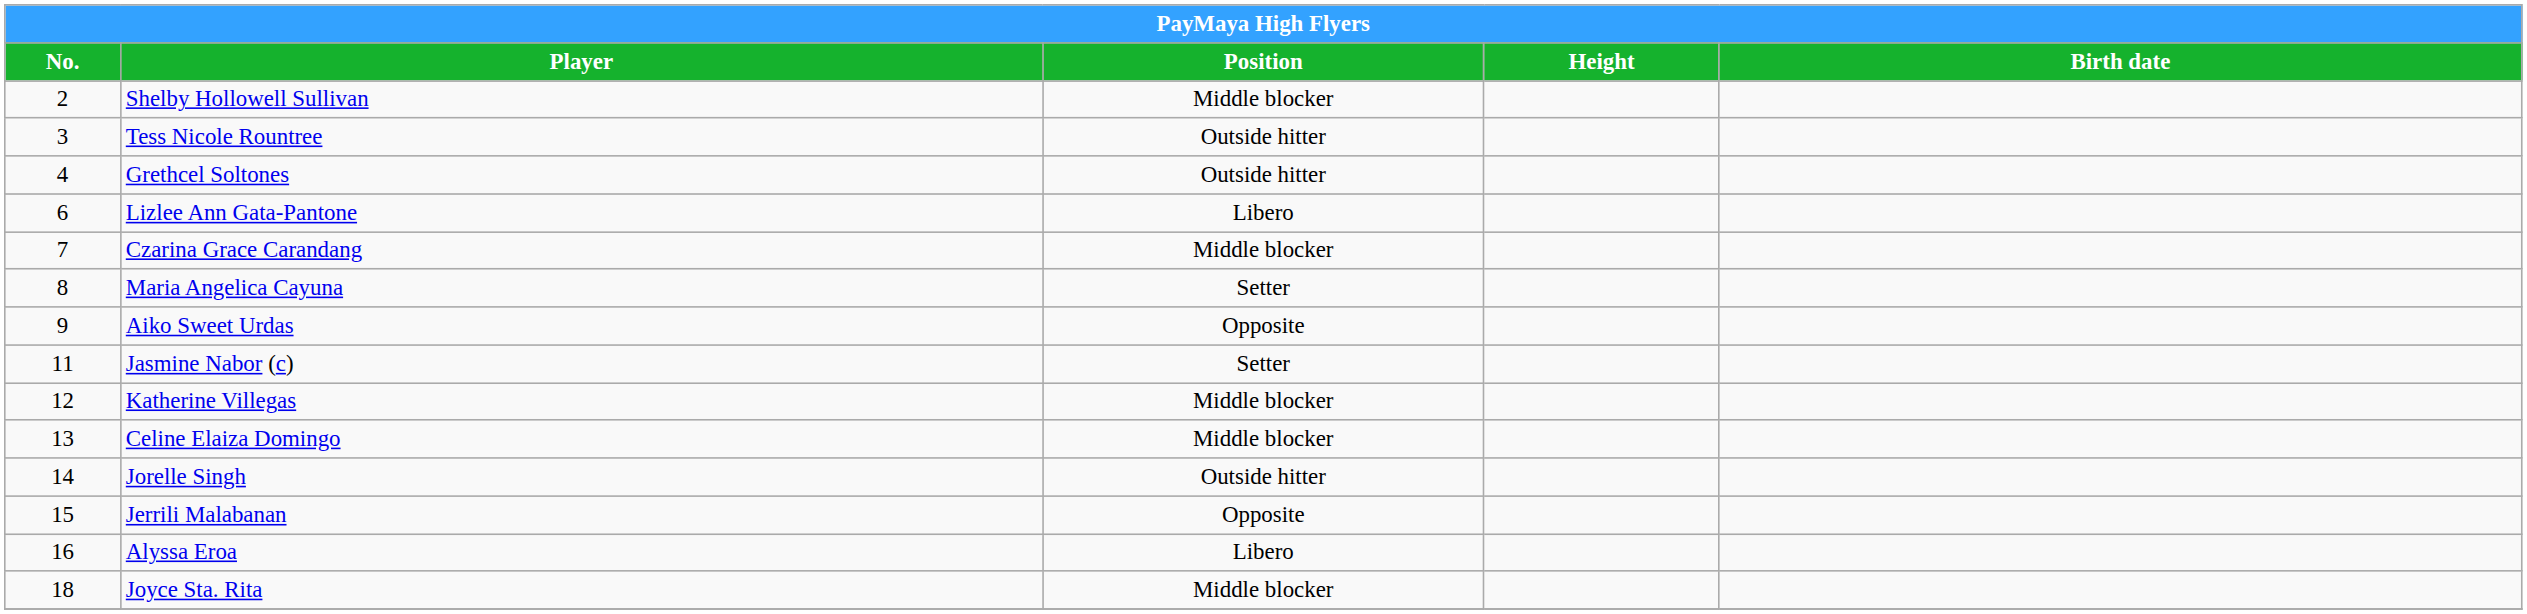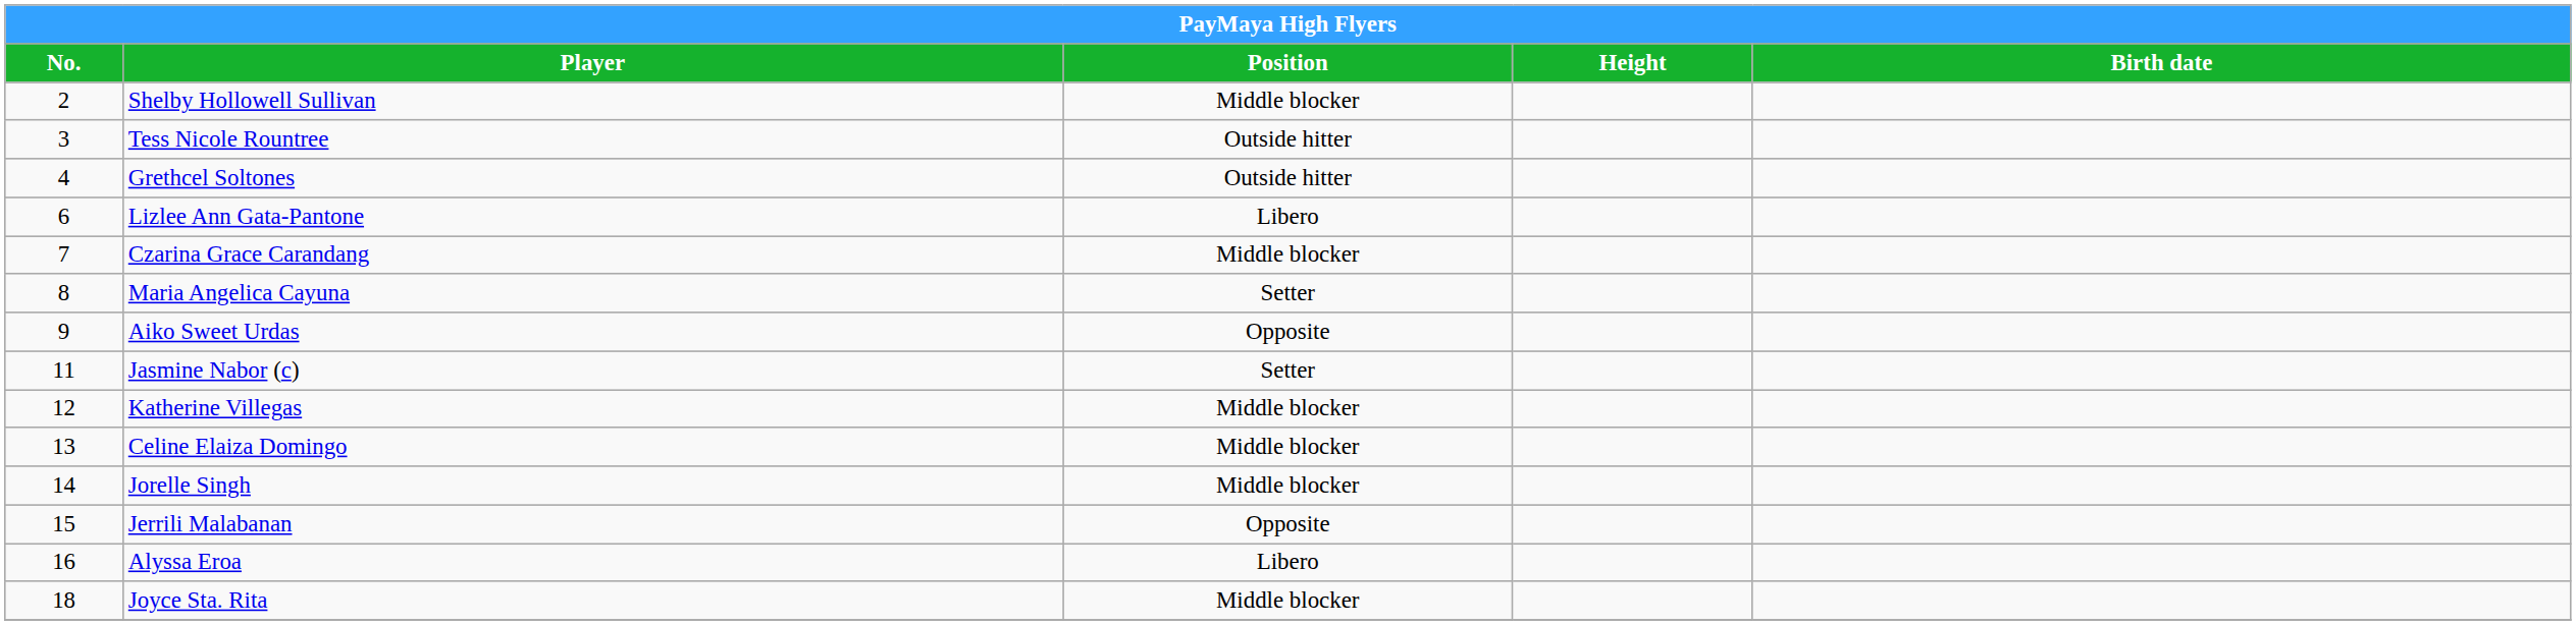 <table class="wikitable sortable" style="text-align:center; width: 100%; font-size:90%;">
 <tr>
 <td colspan="8" style= "background:#33A2FF; color:white; text-align: center"><strong>PayMaya High Flyers</strong></td>
 </tr>
 <tr>
 <th width=3px style="background:#15B22D; color: white; text-align: center">No.</th>
 <th style="width:15em; background:#15B22D; color:white;">Player</th>
 <th style="width:100px; background:#15B22D; color:white;">Position</th>
 <th style="width:50px; background:#15B22D; color:white">Height</th>
 <th style="width:13em; background:#15B22D; color:white;">Birth date</th>
 </tr>
 <tr>
 <td align=center>2</td>
 <td align=left> <a href='#'>Shelby Hollowell Sullivan</a></td>
 <td align=center>Middle blocker</td>
 <td align=center></td>
 <td align=center></td>
 </tr>
 <tr>
 <td align=center>3</td>
 <td align=left> <a href='#'>Tess Nicole Rountree</a></td>
 <td align=center>Outside hitter</td>
 <td align=center></td>
 <td align=center></td>
 </tr>
 <tr>
 <td align=center>4</td>
 <td align=left> <a href='#'>Grethcel Soltones</a></td>
 <td align=center>Outside hitter</td>
 <td align=center></td>
 <td align=center></td>
 </tr>
 <tr>
 <td align=center>6</td>
 <td align=left> <a href='#'>Lizlee Ann Gata-Pantone</a></td>
 <td align=center>Libero</td>
 <td align=center></td>
 <td align=center></td>
 </tr>
 <tr>
 <td align=center>7</td>
 <td align=left> <a href='#'>Czarina Grace Carandang</a></td>
 <td align=center>Middle blocker</td>
 <td align=center></td>
 <td align=center></td>
 </tr>
 <tr>
 <td align=center>8</td>
 <td align=left> <a href='#'>Maria Angelica Cayuna</a></td>
 <td align=center>Setter</td>
 <td align=center></td>
 <td align=center></td>
 </tr>
 <tr>
 <td align=center>9</td>
 <td align=left> <a href='#'>Aiko Sweet Urdas</a></td>
 <td align=center>Opposite</td>
 <td align=center></td>
 <td align=center></td>
 </tr>
 <tr>
 <td align=center>11</td>
 <td align=left> <a href='#'>Jasmine Nabor</a> (<a href='#'>c</a>)</td>
 <td align=center>Setter</td>
 <td align=center></td>
 <td align=center></td>
 </tr>
 <tr>
 <td align=center>12</td>
 <td align=left> <a href='#'>Katherine Villegas</a></td>
 <td align=center>Middle blocker</td>
 <td align=center></td>
 <td align=center></td>
 </tr>
 <tr>
 <td align=center>13</td>
 <td align=left> <a href='#'>Celine Elaiza Domingo</a></td>
 <td align=center>Middle blocker</td>
 <td align=center></td>
 <td align=center></td>
 </tr>
 <tr>
 <td align=center>14</td>
 <td align=left> <a href='#'>Jorelle Singh</a></td>
-<td align=center>Outside hitter</td>
+<td align=center>Middle blocker</td>
 <td align=center></td>
 <td align=center></td>
 </tr>
 <tr>
 <td align=center>15</td>
 <td align=left> <a href='#'>Jerrili Malabanan</a></td>
 <td align=center>Opposite</td>
 <td align=center></td>
 <td align=center></td>
 </tr>
 <tr>
 <td align=center>16</td>
 <td align=left> <a href='#'>Alyssa Eroa</a></td>
 <td align=center>Libero</td>
 <td align=center></td>
 <td align=center></td>
 </tr>
 <tr>
 <td align=center>18</td>
 <td align=left> <a href='#'>Joyce Sta. Rita</a></td>
 <td align=center>Middle blocker</td>
 <td align=center></td>
 <td align=center></td>
 </tr>
 <tr>
 </tr>
 </table>
